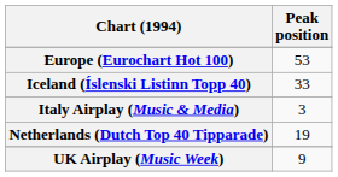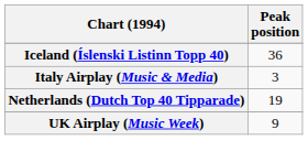 <table class="wikitable sortable plainrowheaders" style="text-align:center">
 <tr>
 <th>Chart (1994)</th>
 <th>Peak<br>position</th>
 </tr>
 <tr>
 </tr>
 <tr>
 </tr>
 <tr>
-<th scope="row">Europe (<a href='#'>Eurochart Hot 100</a>)</th>
-<td>53</td>
-</tr>
-<tr>
 <th scope="row">Iceland (<a href='#'>Íslenski Listinn Topp 40</a>)</th>
-<td>33</td>
+<td>36</td>
 </tr>
 <tr>
 <th scope="row">Italy Airplay (<em><a href='#'>Music & Media</a></em>)</th>
 <td>3</td>
 </tr>
 <tr>
 <th scope="row">Netherlands (<a href='#'>Dutch Top 40 Tipparade</a>)</th>
 <td>19</td>
 </tr>
 <tr>
 </tr>
 <tr>
 </tr>
 <tr>
 <th scope="row">UK Airplay (<em><a href='#'>Music Week</a></em>)</th>
 <td>9</td>
 </tr>
 </table>
